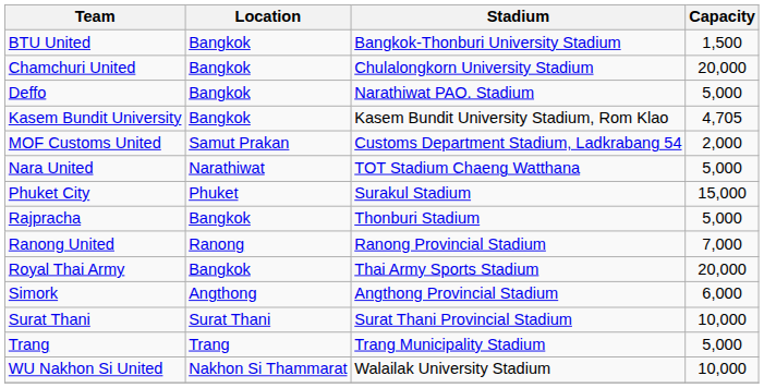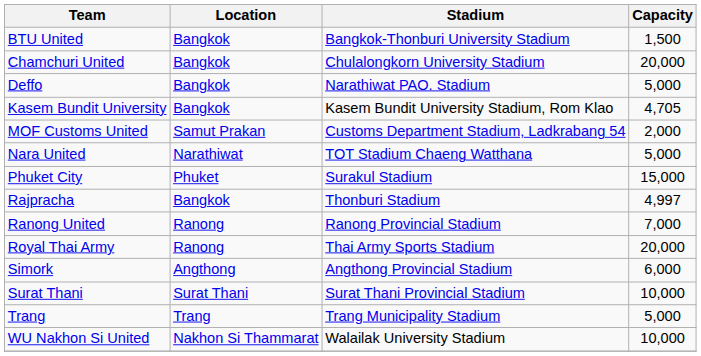 <table class="wikitable sortable">
 <tr>
 <th>Team</th>
 <th>Location</th>
 <th>Stadium</th>
 <th>Capacity</th>
 </tr>
 <tr>
 <td><a href='#'>BTU United</a></td>
 <td><a href='#'>Bangkok</a></td>
 <td><a href='#'>Bangkok-Thonburi University Stadium</a></td>
 <td align="center">1,500</td>
 </tr>
 <tr>
 <td><a href='#'>Chamchuri United</a></td>
 <td><a href='#'>Bangkok</a></td>
 <td><a href='#'>Chulalongkorn University Stadium</a></td>
 <td align="center">20,000</td>
 </tr>
 <tr>
 <td><a href='#'>Deffo</a></td>
 <td><a href='#'>Bangkok</a></td>
 <td><a href='#'>Narathiwat PAO. Stadium</a></td>
 <td align="center">5,000</td>
 </tr>
 <tr>
 <td><a href='#'>Kasem Bundit University</a></td>
 <td><a href='#'>Bangkok</a></td>
 <td>Kasem Bundit University Stadium, Rom Klao</td>
 <td align="center">4,705</td>
 </tr>
 <tr>
 <td><a href='#'>MOF Customs United</a></td>
 <td><a href='#'>Samut Prakan</a></td>
 <td><a href='#'>Customs Department Stadium, Ladkrabang 54</a></td>
 <td align="center">2,000</td>
 </tr>
 <tr>
 <td><a href='#'>Nara United</a></td>
 <td><a href='#'>Narathiwat</a></td>
 <td><a href='#'>TOT Stadium Chaeng Watthana</a></td>
 <td align="center">5,000</td>
 </tr>
 <tr>
 <td><a href='#'>Phuket City</a></td>
 <td><a href='#'>Phuket</a></td>
 <td><a href='#'>Surakul Stadium</a></td>
 <td align="center">15,000</td>
 </tr>
 <tr>
 <td><a href='#'>Rajpracha</a></td>
 <td><a href='#'>Bangkok</a></td>
 <td><a href='#'>Thonburi Stadium</a></td>
-<td align="center">5,000</td>
+<td align="center">4,997</td>
 </tr>
 <tr>
 <td><a href='#'>Ranong United</a></td>
 <td><a href='#'>Ranong</a></td>
 <td><a href='#'>Ranong Provincial Stadium</a></td>
 <td align="center">7,000</td>
 </tr>
 <tr>
 <td><a href='#'>Royal Thai Army</a></td>
-<td><a href='#'>Bangkok</a></td>
+<td><a href='#'>Ranong</a></td>
 <td><a href='#'>Thai Army Sports Stadium</a></td>
 <td align="center">20,000</td>
 </tr>
 <tr>
 <td><a href='#'>Simork</a></td>
 <td><a href='#'>Angthong</a></td>
 <td><a href='#'>Angthong Provincial Stadium</a></td>
 <td align="center">6,000</td>
 </tr>
 <tr>
 <td><a href='#'>Surat Thani</a></td>
 <td><a href='#'>Surat Thani</a></td>
 <td><a href='#'>Surat Thani Provincial Stadium</a></td>
 <td align="center">10,000</td>
 </tr>
 <tr>
 <td><a href='#'>Trang</a></td>
 <td><a href='#'>Trang</a></td>
 <td><a href='#'>Trang Municipality Stadium</a></td>
 <td align="center">5,000</td>
 </tr>
 <tr>
 <td><a href='#'>WU Nakhon Si United</a></td>
 <td><a href='#'>Nakhon Si Thammarat</a></td>
 <td>Walailak University Stadium</td>
 <td align="center">10,000</td>
 </tr>
 <tr>
 </tr>
 </table>
